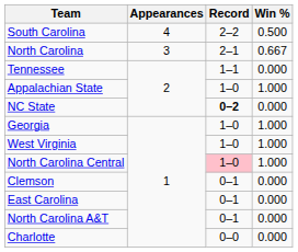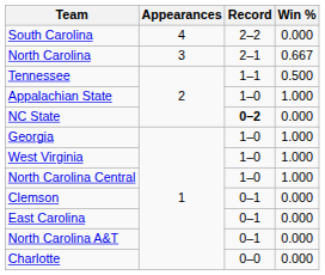 <table class="wikitable sortable" style="text-align:center;">
 <tr>
 <th>Team</th>
 <th>Appearances</th>
 <th>Record</th>
 <th>Win %</th>
 </tr>
 <tr>
 <td align="left"><a href='#'>South Carolina</a></td>
 <td rowspan="1">4</td>
 <td>2–2</td>
-<td>0.500</td>
+<td>0.000</td>
 </tr>
 <tr>
 <td align="left"><a href='#'>North Carolina</a></td>
 <td>3</td>
 <td>2–1</td>
 <td>0.667</td>
 </tr>
 <tr>
 <td align="left"><a href='#'>Tennessee</a></td>
 <td rowspan="3">2</td>
 <td>1–1</td>
-<td>0.000</td>
+<td>0.500</td>
 </tr>
 <tr>
 <td align="left"><a href='#'>Appalachian State</a></td>
 <td>1–0</td>
 <td>1.000</td>
 </tr>
 <tr>
 <td align="left"><a href='#'>NC State</a></td>
 <td><strong>0–2</strong></td>
 <td>0.000</td>
 </tr>
 <tr>
 <td align="left"><a href='#'>Georgia</a></td>
 <td rowspan="7">1</td>
 <td>1–0</td>
 <td>1.000</td>
 </tr>
 <tr>
 <td align="left"><a href='#'>West Virginia</a></td>
 <td>1–0</td>
 <td>1.000</td>
 </tr>
 <tr>
 <td align="left"><a href='#'>North Carolina Central</a></td>
-<td style="background: pink;">1–0</td>
+<td>1–0</td>
 <td>1.000</td>
 </tr>
 <tr>
 <td align="left"><a href='#'>Clemson</a></td>
 <td>0–1</td>
 <td>0.000</td>
 </tr>
 <tr>
 <td align="left"><a href='#'>East Carolina</a></td>
 <td>0–1</td>
 <td>0.000</td>
 </tr>
 <tr>
 <td align="left"><a href='#'>North Carolina A&T</a></td>
 <td>0–1</td>
 <td>0.000</td>
 </tr>
 <tr>
 <td align="left"><a href='#'>Charlotte</a></td>
 <td>0–0</td>
 <td>0.000</td>
 </tr>
 </table>
